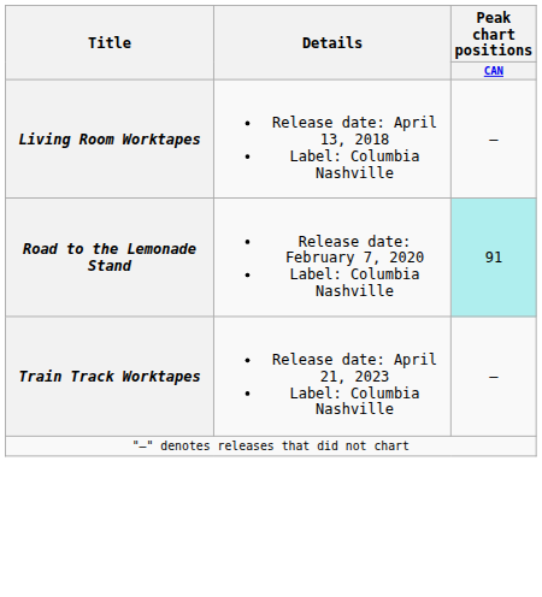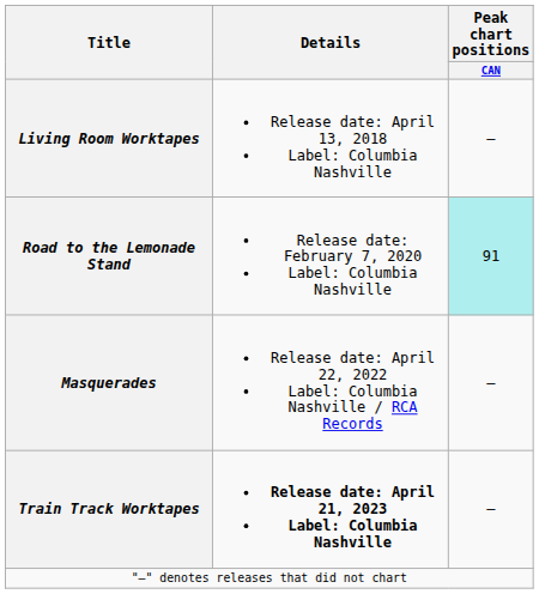 <table class="wikitable plainrowheaders" style="text-align:center;">
 <tr>
 <th rowspan="2" style="width:14em;">Title</th>
 <th rowspan="2" style="width:16em;">Details</th>
 <th>Peak chart<br>positions</th>
 </tr>
 <tr style="font-size:smaller;">
 <th style="width:3em; font-size:90%"><a href='#'>CAN</a><br></th>
 </tr>
 <tr>
 <th scope="row"><em>Living Room Worktapes</em></th>
 <td><br><ul><li>Release date: April 13, 2018</li><li>Label: Columbia Nashville</li></ul></td>
 <td>—</td>
 </tr>
 <tr>
 <th scope="row"><em>Road to the Lemonade Stand</em></th>
 <td><br><ul><li>Release date: February 7, 2020</li><li>Label: Columbia Nashville</li></ul></td>
 <td style="background: paleturquoise;">91</td>
 </tr>
 <tr>
+<th scope="row"><em>Masquerades</em></th>
+<td><br><ul><li>Release date: April 22, 2022</li><li>Label: Columbia Nashville / <a href='#'>RCA Records</a></li></ul></td>
+<td>—</td>
+</tr>
+<tr>
 <th scope="row"><em>Train Track Worktapes</em></th>
-<td><br><ul><li>Release date: April 21, 2023</li><li>Label: Columbia Nashville</li></ul></td>
+<td><strong><br><ul><li>Release date: April 21, 2023</li><li>Label: Columbia Nashville</li></ul></strong></td>
 <td>—</td>
 </tr>
 <tr>
 <td colspan="3" style="font-size:8pt">"—" denotes releases that did not chart</td>
 </tr>
 </table>
